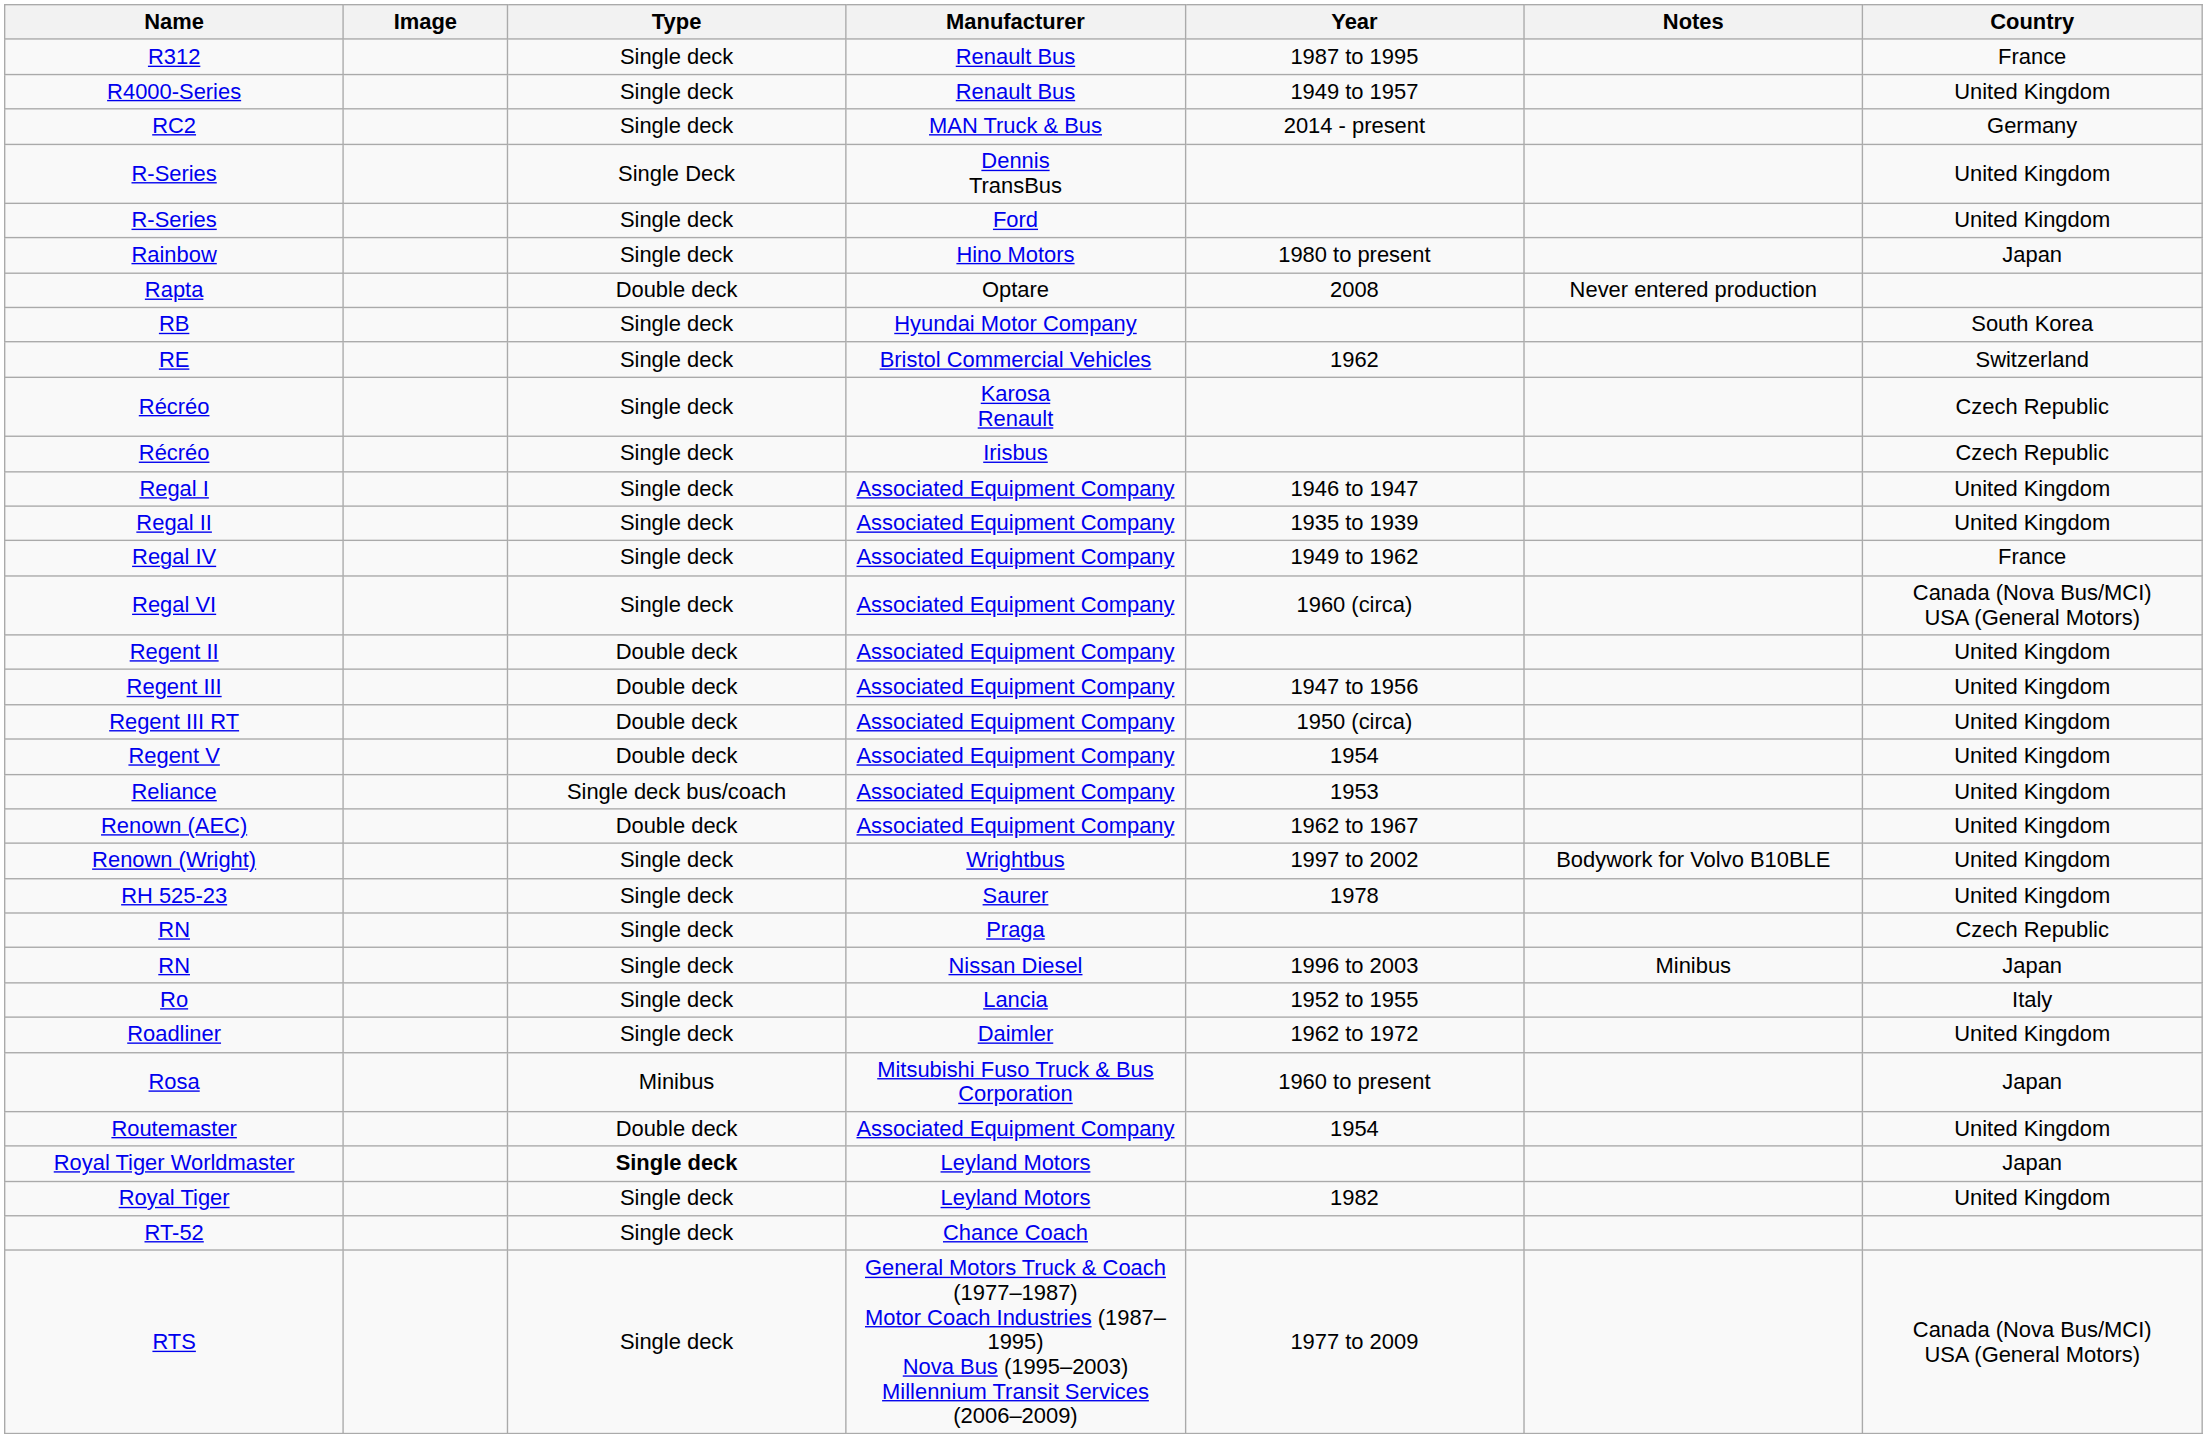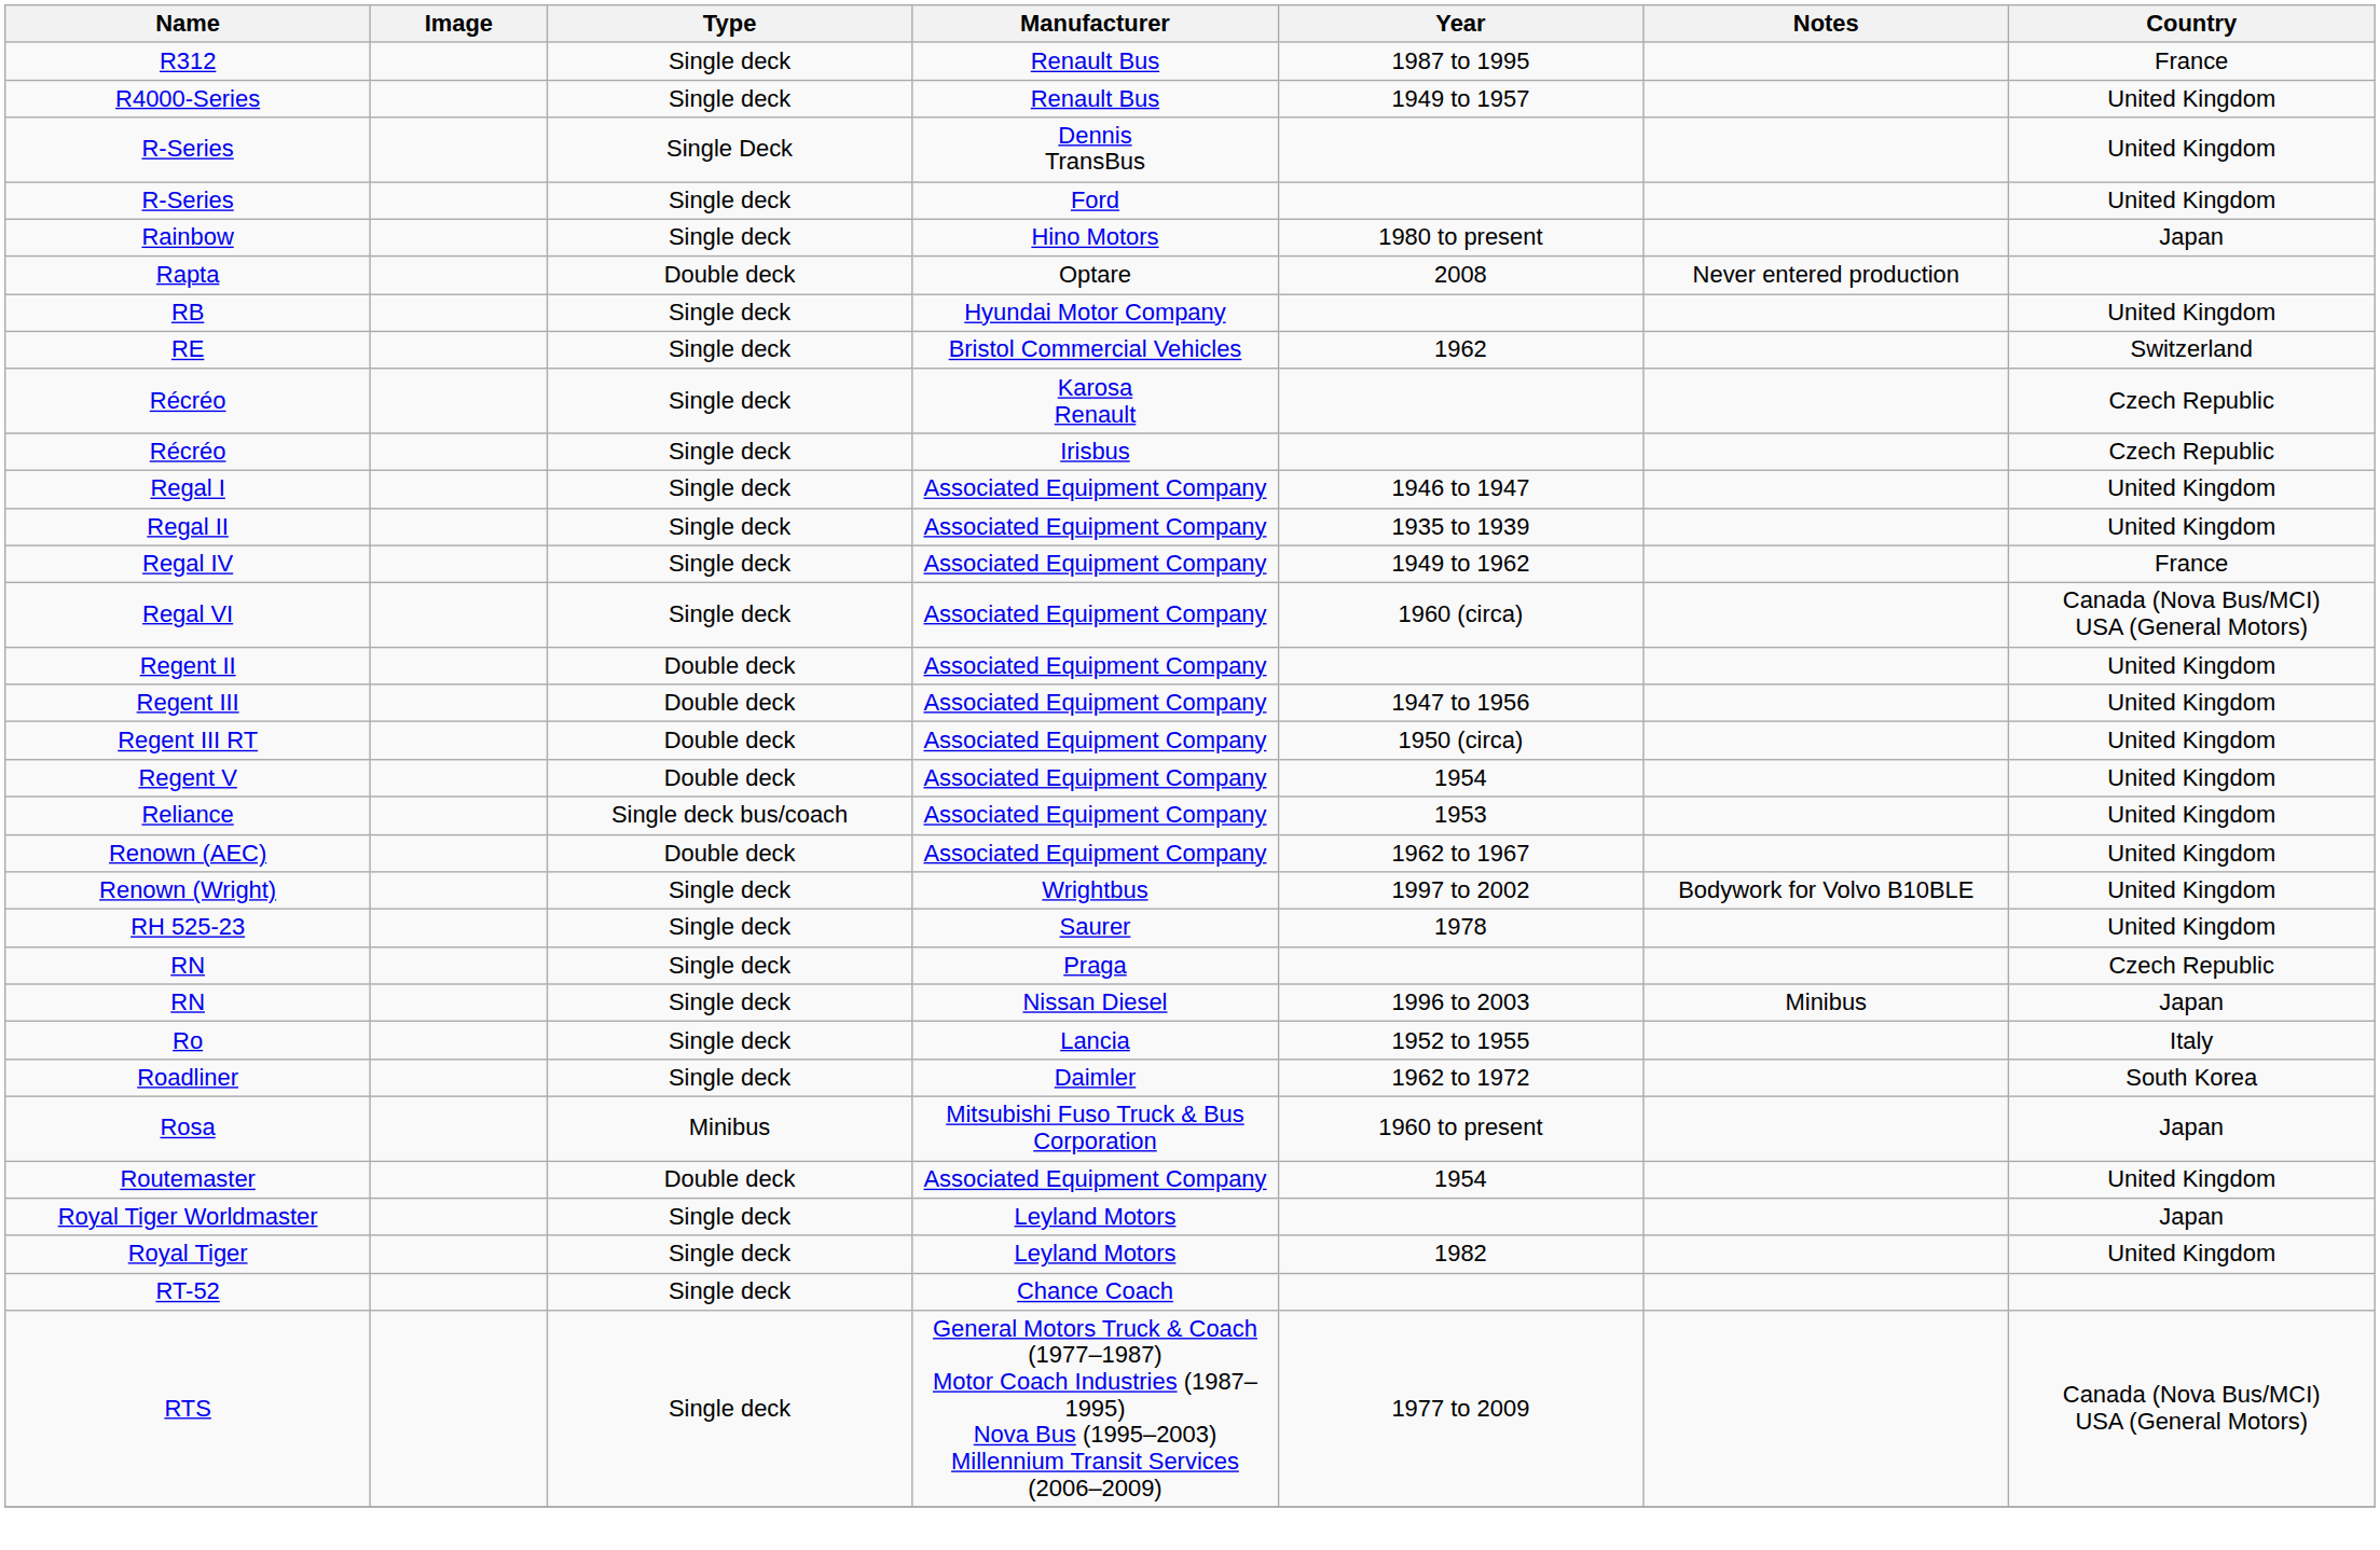 <table class="wikitable sortable sticky-header mw-datatable" style=text-align:center;>
 <tr>
 <th style="width:15em;">Name</th>
 <th style="width:7em;">Image</th>
 <th style="width:15em;">Type</th>
 <th style="width:15em;">Manufacturer</th>
 <th style="width:15em;">Year</th>
 <th class="unsortable", style="width:15em;">Notes</th>
 <th style="width:15em;">Country</th>
 </tr>
 <tr>
 <td><a href='#'>R312</a></td>
 <td></td>
 <td>Single deck</td>
 <td><a href='#'>Renault Bus</a></td>
 <td>1987 to 1995</td>
 <td></td>
 <td>France</td>
 </tr>
 <tr>
 <td><a href='#'>R4000-Series</a></td>
 <td></td>
 <td>Single deck</td>
 <td><a href='#'>Renault Bus</a></td>
 <td>1949 to 1957</td>
 <td></td>
 <td>United Kingdom</td>
-</tr>
-<tr>
-<td><a href='#'>RC2</a></td>
-<td></td>
-<td>Single deck</td>
-<td><a href='#'>MAN Truck & Bus</a></td>
-<td>2014 - present</td>
-<td></td>
-<td>Germany</td>
 </tr>
 <tr>
 <td><a href='#'>R-Series</a></td>
 <td></td>
 <td>Single Deck</td>
 <td><a href='#'>Dennis</a><br>TransBus</td>
 <td></td>
 <td></td>
 <td>United Kingdom</td>
 </tr>
 <tr>
 <td><a href='#'>R-Series</a></td>
 <td></td>
 <td>Single deck</td>
 <td><a href='#'>Ford</a></td>
 <td></td>
 <td></td>
 <td>United Kingdom</td>
 </tr>
 <tr>
 <td><a href='#'>Rainbow</a></td>
 <td></td>
 <td>Single deck</td>
 <td><a href='#'>Hino Motors</a></td>
 <td>1980 to present</td>
 <td></td>
 <td>Japan</td>
 </tr>
 <tr>
 <td><a href='#'>Rapta</a></td>
 <td></td>
 <td>Double deck</td>
 <td>Optare</td>
 <td>2008</td>
 <td>Never entered production</td>
 <td></td>
 </tr>
 <tr>
 <td><a href='#'>RB</a></td>
 <td></td>
 <td>Single deck</td>
 <td><a href='#'>Hyundai Motor Company</a></td>
 <td></td>
 <td></td>
-<td>South Korea</td>
+<td>United Kingdom</td>
 </tr>
 <tr>
 <td><a href='#'>RE</a></td>
 <td></td>
 <td>Single deck</td>
 <td><a href='#'>Bristol Commercial Vehicles</a></td>
 <td>1962</td>
 <td></td>
 <td>Switzerland</td>
 </tr>
 <tr>
 <td><a href='#'>Récréo</a></td>
 <td></td>
 <td>Single deck</td>
 <td><a href='#'>Karosa</a><br><a href='#'>Renault</a></td>
 <td></td>
 <td></td>
 <td>Czech Republic</td>
 </tr>
 <tr>
 <td><a href='#'>Récréo</a></td>
 <td></td>
 <td>Single deck</td>
 <td><a href='#'>Irisbus</a></td>
 <td></td>
 <td></td>
 <td>Czech Republic</td>
 </tr>
 <tr>
 <td><a href='#'>Regal I</a></td>
 <td></td>
 <td>Single deck</td>
 <td><a href='#'>Associated Equipment Company</a></td>
 <td>1946 to 1947</td>
 <td></td>
 <td>United Kingdom</td>
 </tr>
 <tr>
 <td><a href='#'>Regal II</a></td>
 <td></td>
 <td>Single deck</td>
 <td><a href='#'>Associated Equipment Company</a></td>
 <td>1935 to 1939</td>
 <td></td>
 <td>United Kingdom</td>
 </tr>
 <tr>
 <td><a href='#'>Regal IV</a></td>
 <td></td>
 <td>Single deck</td>
 <td><a href='#'>Associated Equipment Company</a></td>
 <td>1949 to 1962</td>
 <td></td>
 <td>France</td>
 </tr>
 <tr>
 <td><a href='#'>Regal VI</a></td>
 <td></td>
 <td>Single deck</td>
 <td><a href='#'>Associated Equipment Company</a></td>
 <td>1960 (circa)</td>
 <td></td>
 <td>Canada (Nova Bus/MCI)<br>USA (General Motors)</td>
 </tr>
 <tr>
 <td><a href='#'>Regent II</a></td>
 <td></td>
 <td>Double deck</td>
 <td><a href='#'>Associated Equipment Company</a></td>
 <td></td>
 <td></td>
 <td>United Kingdom</td>
 </tr>
 <tr>
 <td><a href='#'>Regent III</a></td>
 <td></td>
 <td>Double deck</td>
 <td><a href='#'>Associated Equipment Company</a></td>
 <td>1947 to 1956</td>
 <td></td>
 <td>United Kingdom</td>
 </tr>
 <tr>
 <td><a href='#'>Regent III RT</a></td>
 <td></td>
 <td>Double deck</td>
 <td><a href='#'>Associated Equipment Company</a></td>
 <td>1950 (circa)</td>
 <td></td>
 <td>United Kingdom</td>
 </tr>
 <tr>
 <td><a href='#'>Regent V</a></td>
 <td></td>
 <td>Double deck</td>
 <td><a href='#'>Associated Equipment Company</a></td>
 <td>1954</td>
 <td></td>
 <td>United Kingdom</td>
 </tr>
 <tr>
 <td><a href='#'>Reliance</a></td>
 <td></td>
 <td>Single deck bus/coach</td>
 <td><a href='#'>Associated Equipment Company</a></td>
 <td>1953</td>
 <td></td>
 <td>United Kingdom</td>
 </tr>
 <tr>
 <td><a href='#'>Renown (AEC)</a></td>
 <td></td>
 <td>Double deck</td>
 <td><a href='#'>Associated Equipment Company</a></td>
 <td>1962 to 1967</td>
 <td></td>
 <td>United Kingdom</td>
 </tr>
 <tr>
 <td><a href='#'>Renown (Wright)</a></td>
 <td></td>
 <td>Single deck</td>
 <td><a href='#'>Wrightbus</a></td>
 <td>1997 to 2002</td>
 <td>Bodywork for Volvo B10BLE</td>
 <td>United Kingdom</td>
 </tr>
 <tr>
 <td><a href='#'>RH 525-23</a></td>
 <td></td>
 <td>Single deck</td>
 <td><a href='#'>Saurer</a></td>
 <td>1978</td>
 <td></td>
 <td>United Kingdom</td>
 </tr>
 <tr>
 <td><a href='#'>RN</a></td>
 <td></td>
 <td>Single deck</td>
 <td><a href='#'>Praga</a></td>
 <td></td>
 <td></td>
 <td>Czech Republic</td>
 </tr>
 <tr>
 <td><a href='#'>RN</a></td>
 <td></td>
 <td>Single deck</td>
 <td><a href='#'>Nissan Diesel</a></td>
 <td>1996 to 2003</td>
 <td>Minibus</td>
 <td>Japan</td>
 </tr>
 <tr>
 <td><a href='#'>Ro</a></td>
 <td></td>
 <td>Single deck</td>
 <td><a href='#'>Lancia</a></td>
 <td>1952 to 1955</td>
 <td></td>
 <td>Italy</td>
 </tr>
 <tr>
 <td><a href='#'>Roadliner</a></td>
 <td></td>
 <td>Single deck</td>
 <td><a href='#'>Daimler</a></td>
 <td>1962 to 1972</td>
 <td></td>
-<td>United Kingdom</td>
+<td>South Korea</td>
 </tr>
 <tr>
 <td><a href='#'>Rosa</a></td>
 <td></td>
 <td>Minibus</td>
 <td><a href='#'>Mitsubishi Fuso Truck & Bus Corporation</a></td>
 <td>1960 to present</td>
 <td></td>
 <td>Japan</td>
 </tr>
 <tr>
 <td><a href='#'>Routemaster</a></td>
 <td></td>
 <td>Double deck</td>
 <td><a href='#'>Associated Equipment Company</a></td>
 <td>1954</td>
 <td></td>
 <td>United Kingdom</td>
 </tr>
 <tr>
 <td><a href='#'>Royal Tiger Worldmaster</a></td>
 <td></td>
-<td><strong>Single deck</strong></td>
+<td>Single deck</td>
 <td><a href='#'>Leyland Motors</a></td>
 <td></td>
 <td></td>
 <td>Japan</td>
 </tr>
 <tr>
 <td><a href='#'>Royal Tiger</a></td>
 <td></td>
 <td>Single deck</td>
 <td><a href='#'>Leyland Motors</a></td>
 <td>1982</td>
 <td></td>
 <td>United Kingdom</td>
 </tr>
 <tr>
 <td><a href='#'>RT-52</a></td>
 <td></td>
 <td>Single deck</td>
 <td><a href='#'>Chance Coach</a></td>
 <td></td>
 <td></td>
 <td></td>
 </tr>
 <tr>
 <td><a href='#'>RTS</a></td>
 <td></td>
 <td>Single deck</td>
 <td><a href='#'>General Motors Truck & Coach</a> (1977–1987)<br><a href='#'>Motor Coach Industries</a> (1987–1995)<br><a href='#'>Nova Bus</a> (1995–2003)<br><a href='#'>Millennium Transit Services</a> (2006–2009)</td>
 <td>1977 to 2009</td>
 <td></td>
 <td>Canada (Nova Bus/MCI)<br>USA (General Motors)</td>
 </tr>
 <tr>
 </tr>
 </table>
